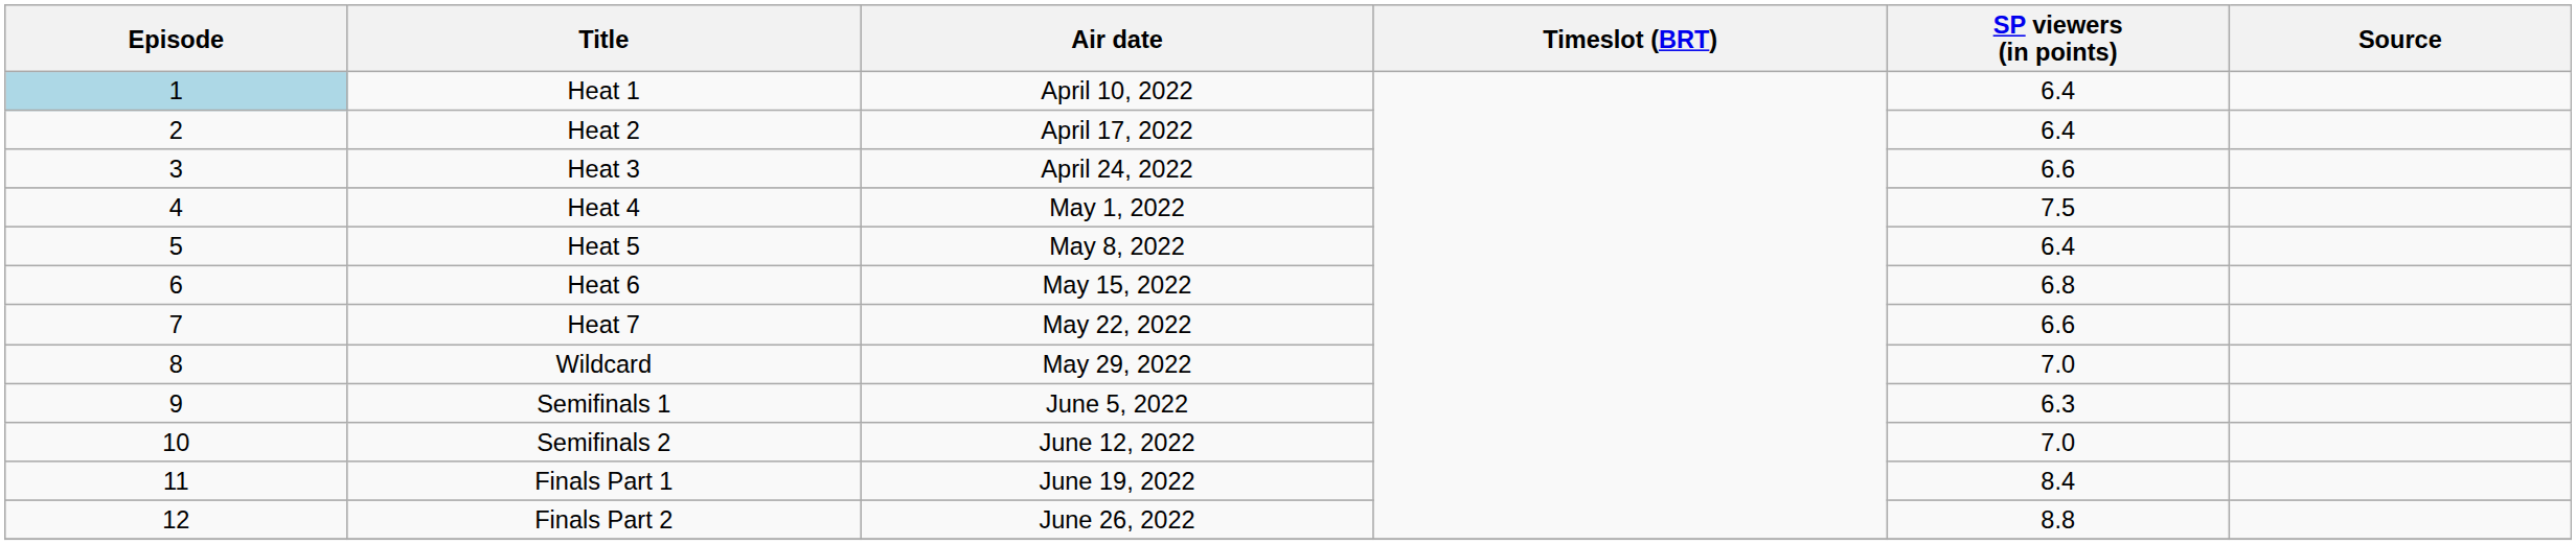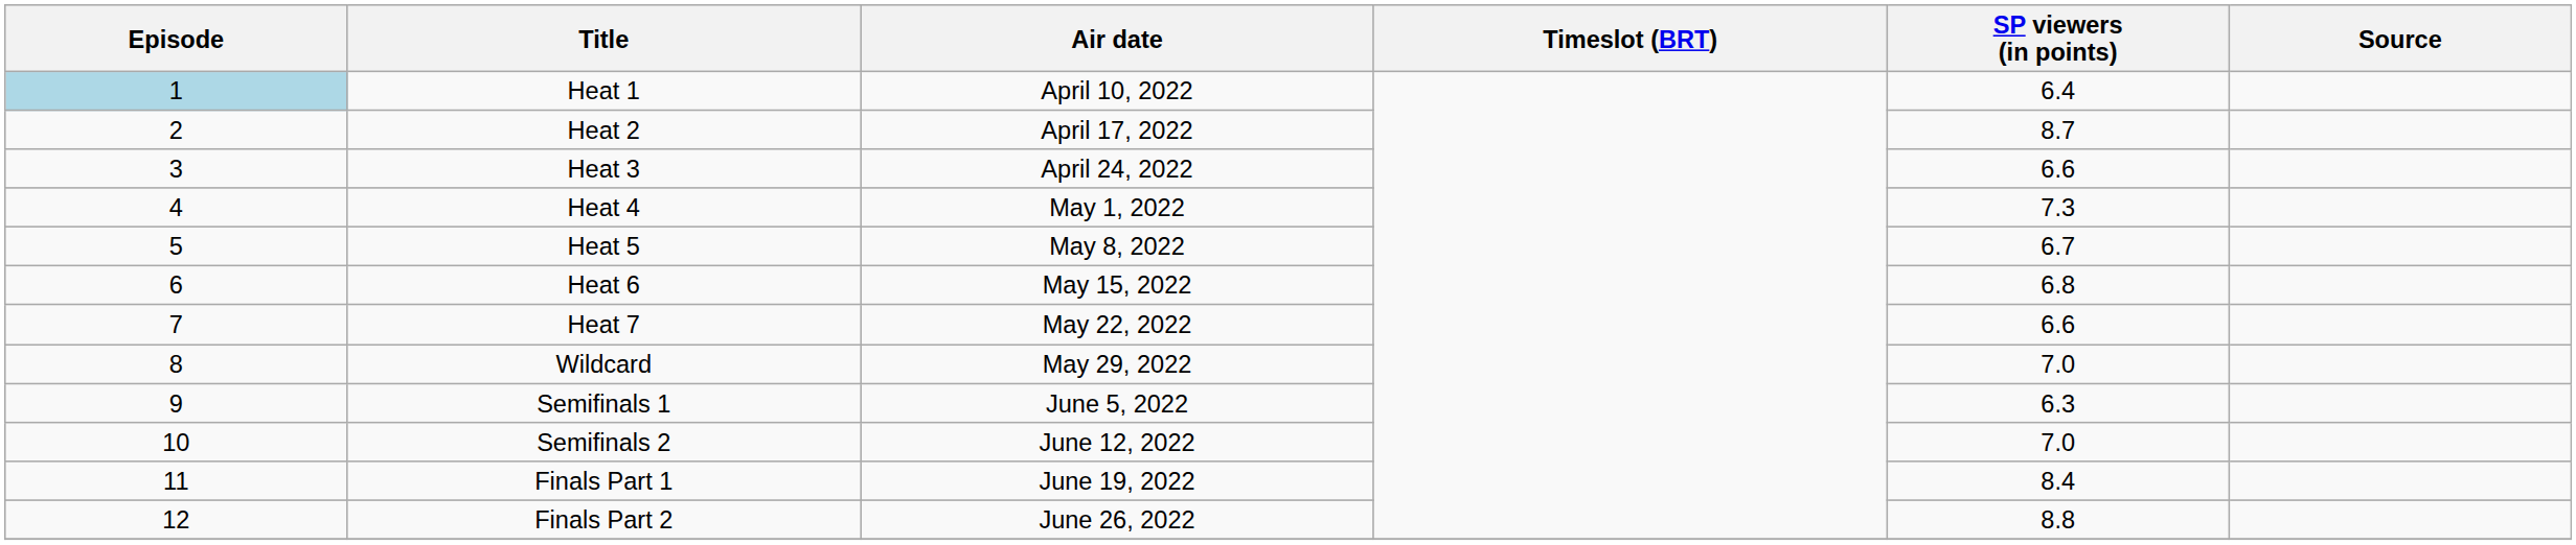 <table class="wikitable sortable" style="text-align:center; font-size:95%; width: 100%">
 <tr>
 <th width="05.0%">Episode</th>
 <th width="07.5%">Title</th>
 <th width="07.5%">Air date</th>
 <th width="07.5%">Timeslot (<a href='#'>BRT</a>)</th>
 <th width="05.0%"><a href='#'>SP</a> viewers<br>(in points)</th>
 <th width="05.0%">Source</th>
 </tr>
 <tr>
 <td style="background: lightblue;">1</td>
 <td>Heat 1</td>
 <td>April 10, 2022</td>
 <td rowspan=12></td>
 <td>6.4</td>
 <td></td>
 </tr>
 <tr>
 <td>2</td>
 <td>Heat 2</td>
 <td>April 17, 2022</td>
-<td>6.4</td>
+<td>8.7</td>
 <td></td>
 </tr>
 <tr>
 <td>3</td>
 <td>Heat 3</td>
 <td>April 24, 2022</td>
 <td>6.6</td>
 <td></td>
 </tr>
 <tr>
 <td>4</td>
 <td>Heat 4</td>
 <td>May 1, 2022</td>
-<td>7.5</td>
+<td>7.3</td>
 <td></td>
 </tr>
 <tr>
 <td>5</td>
 <td>Heat 5</td>
 <td>May 8, 2022</td>
-<td>6.4</td>
+<td>6.7</td>
 <td></td>
 </tr>
 <tr>
 <td>6</td>
 <td>Heat 6</td>
 <td>May 15, 2022</td>
 <td>6.8</td>
 <td></td>
 </tr>
 <tr>
 <td>7</td>
 <td>Heat 7</td>
 <td>May 22, 2022</td>
 <td>6.6</td>
 <td></td>
 </tr>
 <tr>
 <td>8</td>
 <td>Wildcard</td>
 <td>May 29, 2022</td>
 <td>7.0</td>
 <td></td>
 </tr>
 <tr>
 <td>9</td>
 <td>Semifinals 1</td>
 <td>June 5, 2022</td>
 <td>6.3</td>
 <td></td>
 </tr>
 <tr>
 <td>10</td>
 <td>Semifinals 2</td>
 <td>June 12, 2022</td>
 <td>7.0</td>
 <td></td>
 </tr>
 <tr>
 <td>11</td>
 <td>Finals Part 1</td>
 <td>June 19, 2022</td>
 <td>8.4</td>
 <td></td>
 </tr>
 <tr>
 <td>12</td>
 <td>Finals Part 2</td>
 <td>June 26, 2022</td>
 <td>8.8</td>
 <td></td>
 </tr>
 <tr>
 </tr>
 </table>
